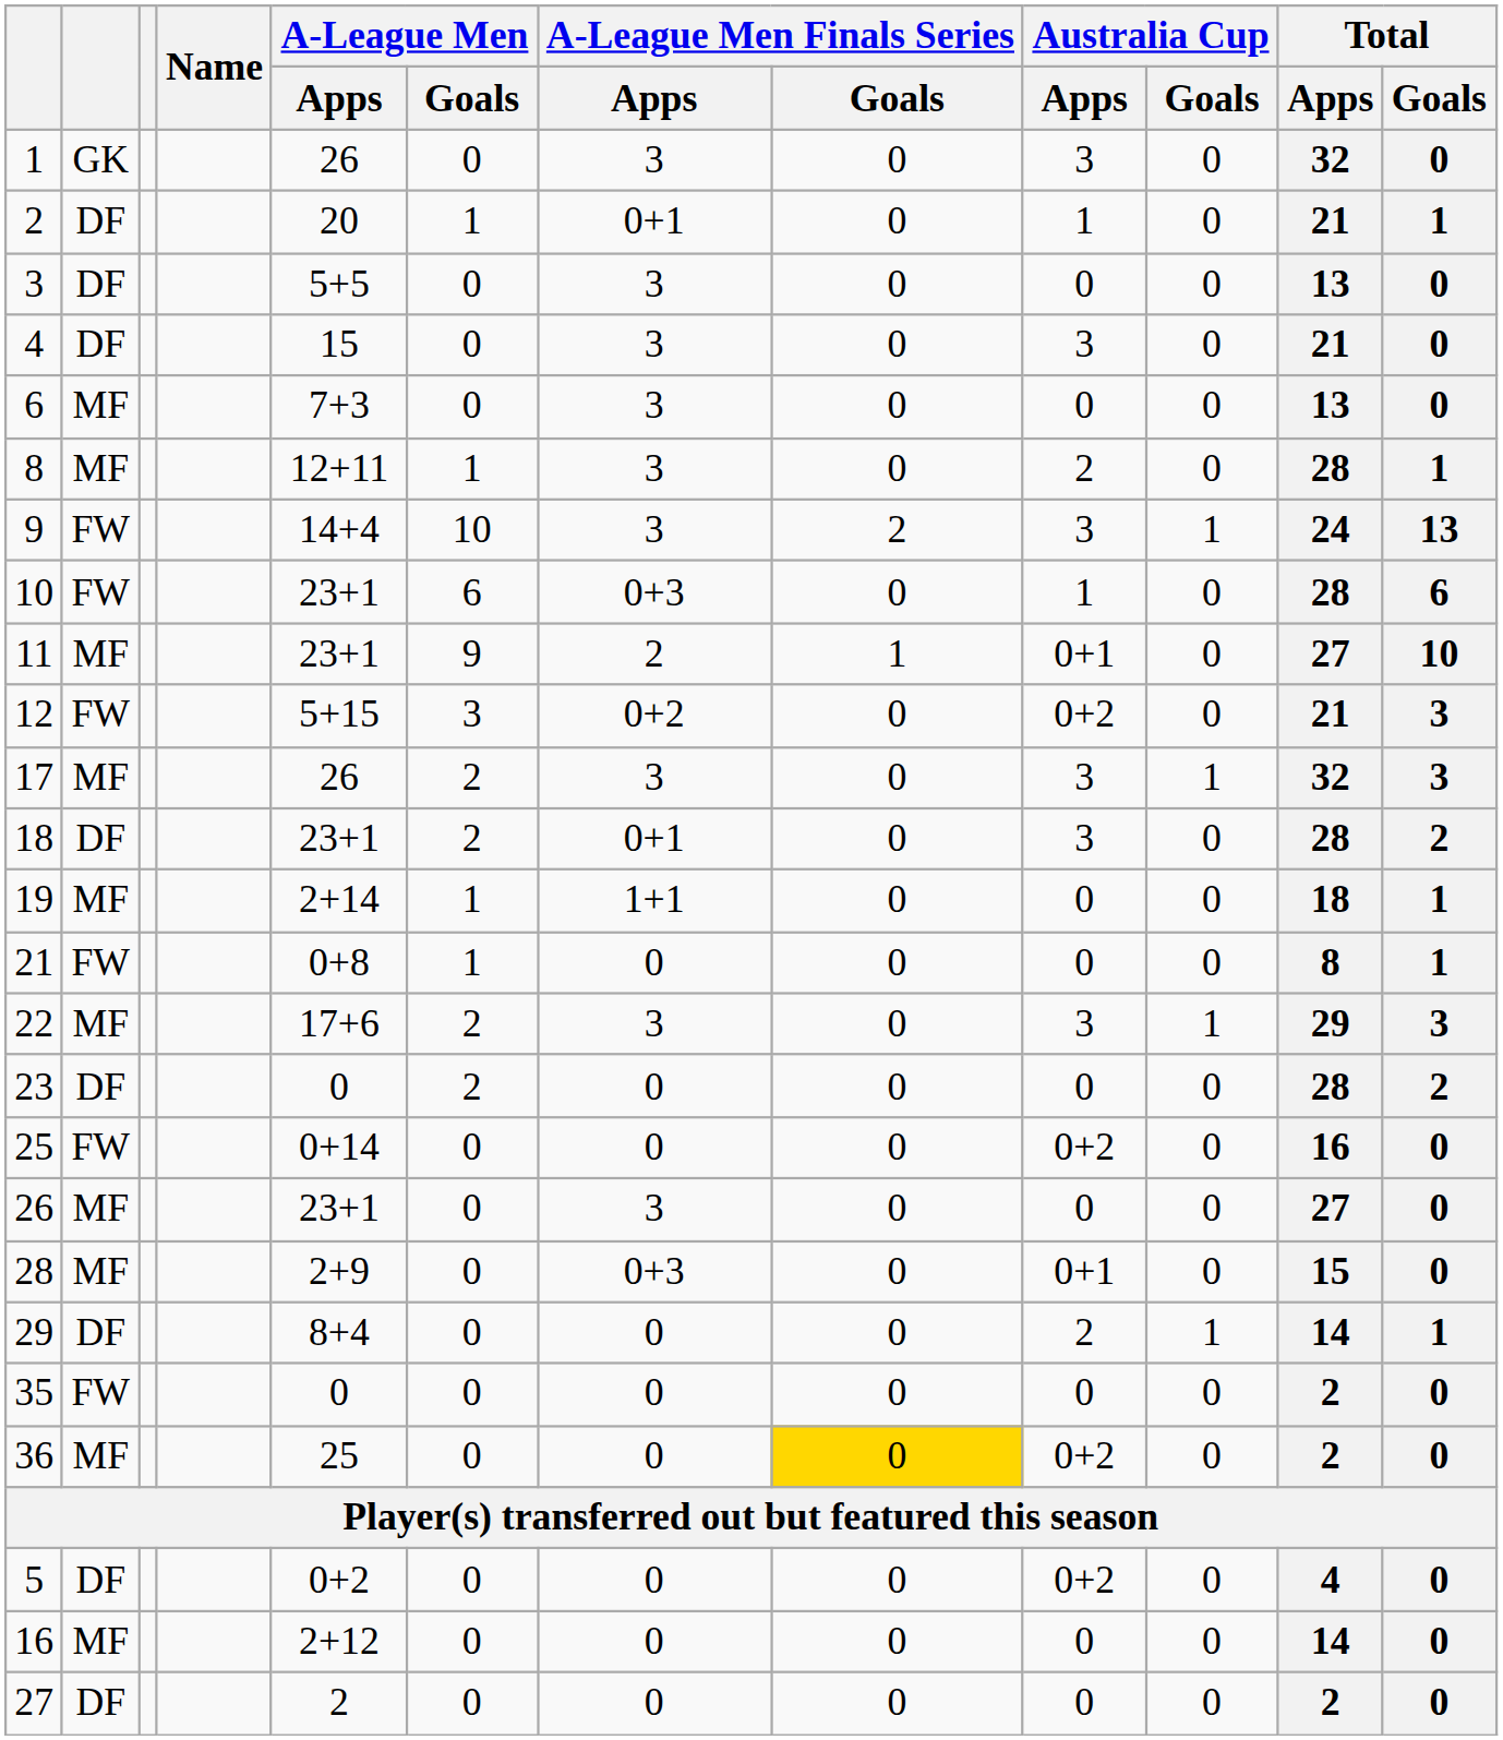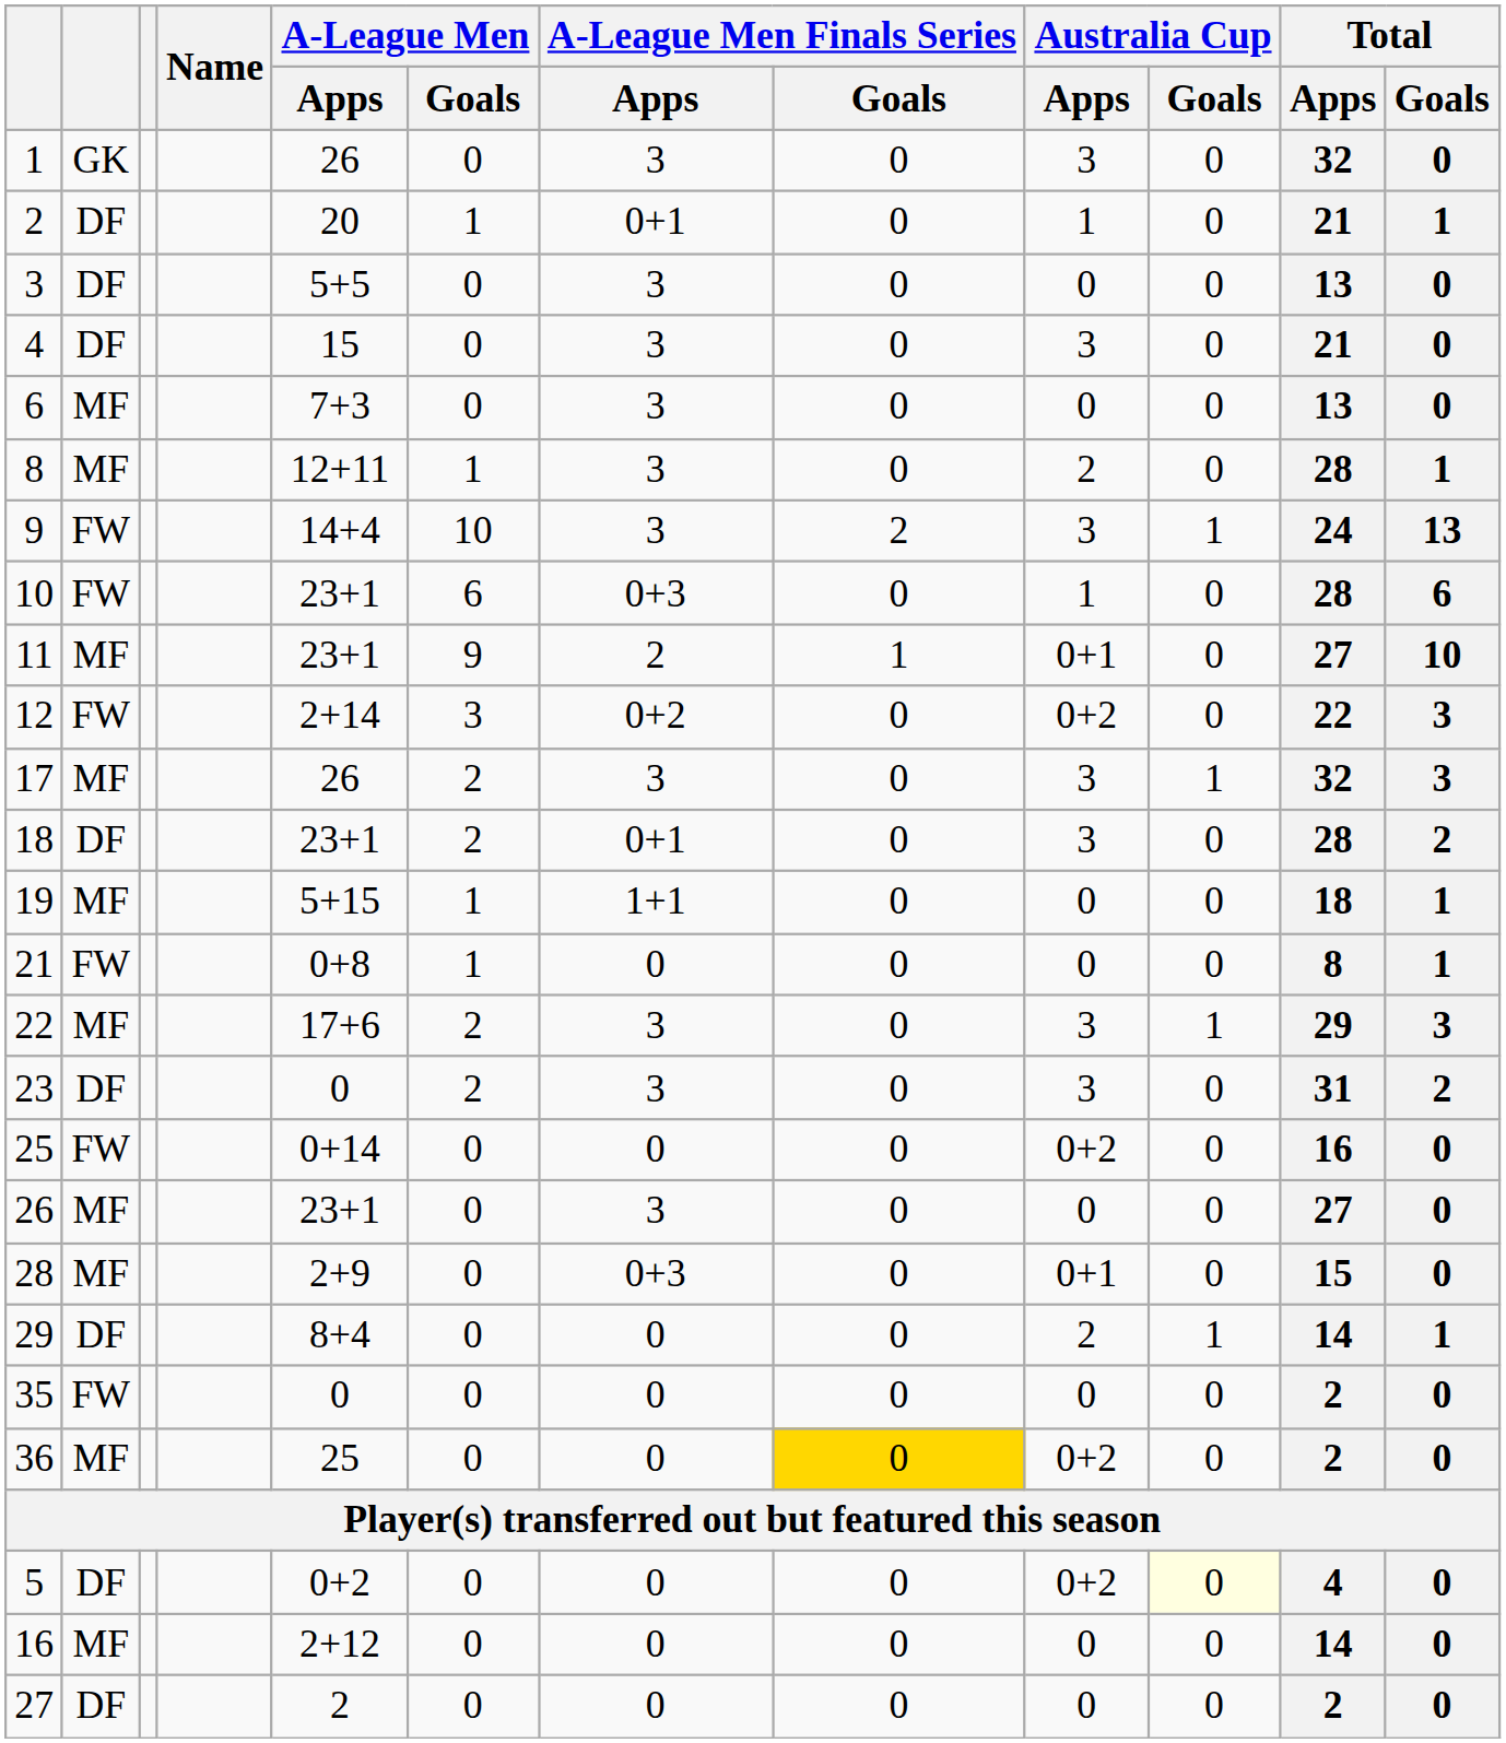 <table class="wikitable sortable" style="text-align:center">
 <tr>
 <th rowspan="2"></th>
 <th rowspan="2"></th>
 <th rowspan="2"></th>
 <th rowspan="2">Name</th>
 <th colspan="2"><a href='#'>A-League Men</a></th>
 <th colspan="2"><a href='#'>A-League Men Finals Series</a></th>
 <th colspan="2"><a href='#'>Australia Cup</a></th>
 <th colspan="2">Total</th>
 </tr>
 <tr>
 <th>Apps</th>
 <th>Goals</th>
 <th>Apps</th>
 <th>Goals</th>
 <th>Apps</th>
 <th>Goals</th>
 <th>Apps</th>
 <th>Goals</th>
 </tr>
 <tr>
 <td>1</td>
 <td>GK</td>
 <td></td>
 <td align="left"><br></td>
 <td>26</td>
 <td>0<br></td>
 <td>3</td>
 <td>0<br></td>
 <td>3</td>
 <td>0<br></td>
 <th>32</th>
 <th>0</th>
 </tr>
 <tr>
 <td>2</td>
 <td>DF</td>
 <td></td>
 <td align="left"><br></td>
 <td>20</td>
 <td>1<br></td>
 <td>0+1</td>
 <td>0<br></td>
 <td>1</td>
 <td>0<br></td>
 <th>21</th>
 <th>1</th>
 </tr>
 <tr>
 <td>3</td>
 <td>DF</td>
 <td></td>
 <td align="left"><br></td>
 <td>5+5</td>
 <td>0<br></td>
 <td>3</td>
 <td>0<br></td>
 <td>0</td>
 <td>0<br></td>
 <th>13</th>
 <th>0</th>
 </tr>
 <tr>
 <td>4</td>
 <td>DF</td>
 <td></td>
 <td align="left"><br></td>
 <td>15</td>
 <td>0<br></td>
 <td>3</td>
 <td>0<br></td>
 <td>3</td>
 <td>0<br></td>
 <th>21</th>
 <th>0</th>
 </tr>
 <tr>
 <td>6</td>
 <td>MF</td>
 <td></td>
 <td align="left"><br></td>
 <td>7+3</td>
 <td>0<br></td>
 <td>3</td>
 <td>0<br></td>
 <td>0</td>
 <td>0<br></td>
 <th>13</th>
 <th>0</th>
 </tr>
 <tr>
 <td>8</td>
 <td>MF</td>
 <td></td>
 <td align="left"><br></td>
 <td>12+11</td>
 <td>1<br></td>
 <td>3</td>
 <td>0<br></td>
 <td>2</td>
 <td>0<br></td>
 <th>28</th>
 <th>1</th>
 </tr>
 <tr>
 <td>9</td>
 <td>FW</td>
 <td></td>
 <td align="left"><br></td>
 <td>14+4</td>
 <td>10<br></td>
 <td>3</td>
 <td>2<br></td>
 <td>3</td>
 <td>1<br></td>
 <th>24</th>
 <th>13</th>
 </tr>
 <tr>
 <td>10</td>
 <td>FW</td>
 <td></td>
 <td align="left"><br></td>
 <td>23+1</td>
 <td>6<br></td>
 <td>0+3</td>
 <td>0<br></td>
 <td>1</td>
 <td>0<br></td>
 <th>28</th>
 <th>6</th>
 </tr>
 <tr>
 <td>11</td>
 <td>MF</td>
 <td></td>
 <td align="left"><br></td>
 <td>23+1</td>
 <td>9<br></td>
 <td>2</td>
 <td>1<br></td>
 <td>0+1</td>
 <td>0<br></td>
 <th>27</th>
 <th>10</th>
 </tr>
 <tr>
 <td>12</td>
 <td>FW</td>
 <td></td>
 <td align="left"><br></td>
-<td>5+15</td>
+<td>2+14</td>
 <td>3<br></td>
 <td>0+2</td>
 <td>0<br></td>
 <td>0+2</td>
 <td>0<br></td>
-<th>21</th>
+<th>22</th>
 <th>3</th>
 </tr>
 <tr>
 <td>17</td>
 <td>MF</td>
 <td></td>
 <td align="left"><br></td>
 <td>26</td>
 <td>2<br></td>
 <td>3</td>
 <td>0<br></td>
 <td>3</td>
 <td>1<br></td>
 <th>32</th>
 <th>3</th>
 </tr>
 <tr>
 <td>18</td>
 <td>DF</td>
 <td></td>
 <td align="left"><br></td>
 <td>23+1</td>
 <td>2<br></td>
 <td>0+1</td>
 <td>0<br></td>
 <td>3</td>
 <td>0<br></td>
 <th>28</th>
 <th>2</th>
 </tr>
 <tr>
 <td>19</td>
 <td>MF</td>
 <td></td>
 <td align="left"><br></td>
-<td>2+14</td>
+<td>5+15</td>
 <td>1<br></td>
 <td>1+1</td>
 <td>0<br></td>
 <td>0</td>
 <td>0<br></td>
 <th>18</th>
 <th>1</th>
 </tr>
 <tr>
 <td>21</td>
 <td>FW</td>
 <td></td>
 <td align="left"><br></td>
 <td>0+8</td>
 <td>1<br></td>
 <td>0</td>
 <td>0<br></td>
 <td>0</td>
 <td>0<br></td>
 <th>8</th>
 <th>1</th>
 </tr>
 <tr>
 <td>22</td>
 <td>MF</td>
 <td></td>
 <td align="left"><br></td>
 <td>17+6</td>
 <td>2<br></td>
 <td>3</td>
 <td>0<br></td>
 <td>3</td>
 <td>1<br></td>
 <th>29</th>
 <th>3</th>
 </tr>
 <tr>
 <td>23</td>
 <td>DF</td>
 <td></td>
 <td align="left"><br></td>
 <td>0</td>
 <td>2<br></td>
-<td>0</td>
+<td>3</td>
 <td>0<br></td>
-<td>0</td>
+<td>3</td>
 <td>0<br></td>
-<th>28</th>
+<th>31</th>
 <th>2</th>
 </tr>
 <tr>
 <td>25</td>
 <td>FW</td>
 <td></td>
 <td align="left"><br></td>
 <td>0+14</td>
 <td>0<br></td>
 <td>0</td>
 <td>0<br></td>
 <td>0+2</td>
 <td>0<br></td>
 <th>16</th>
 <th>0</th>
 </tr>
 <tr>
 <td>26</td>
 <td>MF</td>
 <td></td>
 <td align="left"><br></td>
 <td>23+1</td>
 <td>0<br></td>
 <td>3</td>
 <td>0<br></td>
 <td>0</td>
 <td>0<br></td>
 <th>27</th>
 <th>0</th>
 </tr>
 <tr>
 <td>28</td>
 <td>MF</td>
 <td></td>
 <td align="left"><br></td>
 <td>2+9</td>
 <td>0<br></td>
 <td>0+3</td>
 <td>0<br></td>
 <td>0+1</td>
 <td>0<br></td>
 <th>15</th>
 <th>0</th>
 </tr>
 <tr>
 <td>29</td>
 <td>DF</td>
 <td></td>
 <td align="left"><br></td>
 <td>8+4</td>
 <td>0<br></td>
 <td>0</td>
 <td>0<br></td>
 <td>2</td>
 <td>1<br></td>
 <th>14</th>
 <th>1</th>
 </tr>
 <tr>
 <td>35</td>
 <td>FW</td>
 <td></td>
 <td align="left"><br></td>
 <td>0</td>
 <td>0<br></td>
 <td>0</td>
 <td>0<br></td>
 <td>0</td>
 <td>0<br></td>
 <th>2</th>
 <th>0</th>
 </tr>
 <tr>
 <td>36</td>
 <td>MF</td>
 <td></td>
 <td align="left"><br></td>
 <td>25</td>
 <td>0<br></td>
 <td>0</td>
 <td style="background: gold;">0<br></td>
 <td>0+2</td>
 <td>0<br></td>
 <th>2</th>
 <th>0</th>
 </tr>
 <tr>
 <th colspan="12">Player(s) transferred out but featured this season</th>
 </tr>
 <tr>
 <td>5</td>
 <td>DF</td>
 <td></td>
 <td align="left"><br></td>
 <td>0+2</td>
 <td>0<br></td>
 <td>0</td>
 <td>0<br></td>
 <td>0+2</td>
-<td>0<br></td>
+<td style="background: lightyellow;">0<br></td>
 <th>4</th>
 <th>0</th>
 </tr>
 <tr>
 <td>16</td>
 <td>MF</td>
 <td></td>
 <td align="left"><br></td>
 <td>2+12</td>
 <td>0<br></td>
 <td>0</td>
 <td>0<br></td>
 <td>0</td>
 <td>0<br></td>
 <th>14</th>
 <th>0</th>
 </tr>
 <tr>
 <td>27</td>
 <td>DF</td>
 <td></td>
 <td align="left"><br></td>
 <td>2</td>
 <td>0<br></td>
 <td>0</td>
 <td>0<br></td>
 <td>0</td>
 <td>0<br></td>
 <th>2</th>
 <th>0</th>
 </tr>
 </table>
